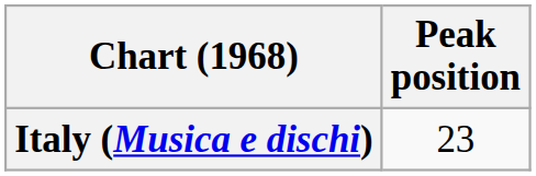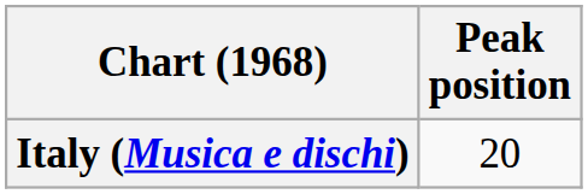 <table class="wikitable plainrowheaders" style="text-align:center">
 <tr>
 <th scope="col">Chart (1968)</th>
 <th scope="col">Peak<br>position</th>
 </tr>
 <tr>
 <th scope="row">Italy (<em><a href='#'>Musica e dischi</a></em>)</th>
-<td>23</td>
+<td>20</td>
 </tr>
 </table>
